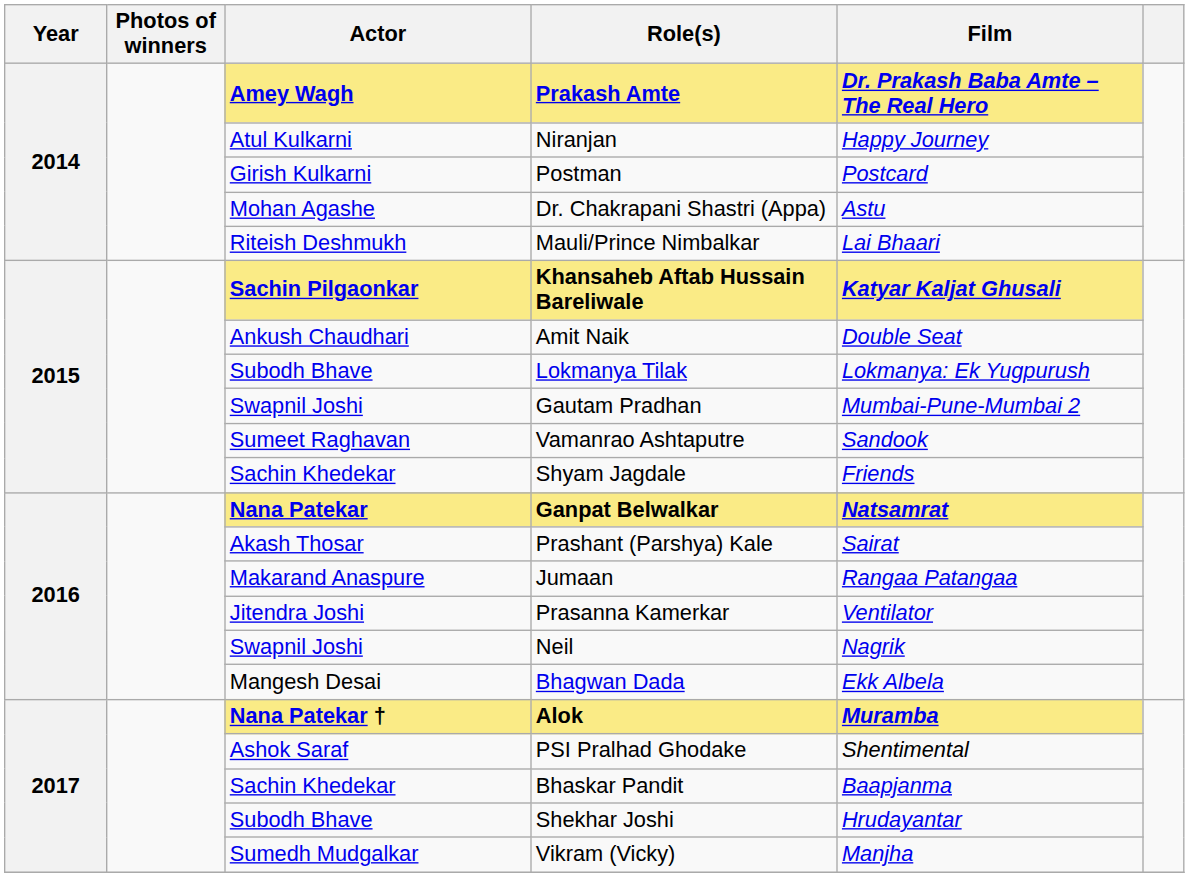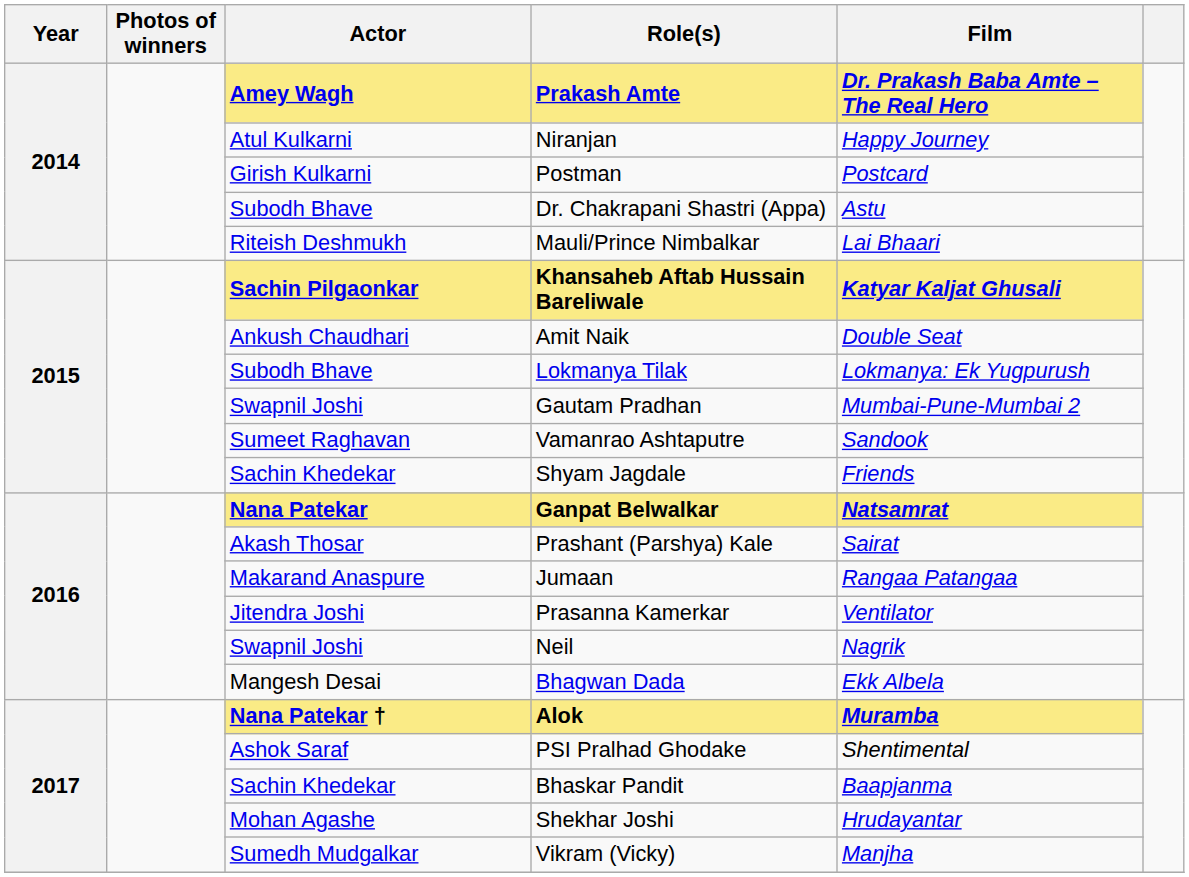 <table class="wikitable sortable" style="text-align:left;">
 <tr>
 <th scope="col" style="width:5%; text-align:center;">Year</th>
 <th scope="col" style="width:3%;text-align:center;">Photos of winners</th>
 <th scope="col" style="width:15%;text-align:center;">Actor</th>
 <th scope="col" style="width:15%;text-align:center;">Role(s)</th>
 <th scope="col" style="width:15%;text-align:center;">Film</th>
 <th scope="col" style="width:2%;" class="unsortable"></th>
 </tr>
 <tr>
 <th scope="row" rowspan=5 style="text-align:center">2014</th>
 <td rowspan=5 style="text-align:center"></td>
 <td style="background:#FAEB86;"><strong><a href='#'>Amey Wagh</a></strong> </td>
 <td style="background:#FAEB86;"><strong> <a href='#'>Prakash Amte</a></strong></td>
 <td style="background:#FAEB86;"><strong><em><a href='#'>Dr. Prakash Baba Amte – The Real Hero</a></em></strong></td>
 <td rowspan=5></td>
 </tr>
 <tr>
 <td><a href='#'>Atul Kulkarni</a></td>
 <td>Niranjan</td>
 <td><em><a href='#'>Happy Journey</a></em></td>
 </tr>
 <tr>
 <td><a href='#'>Girish Kulkarni</a></td>
 <td>Postman</td>
 <td><em><a href='#'>Postcard</a></em></td>
 </tr>
 <tr>
-<td><a href='#'>Mohan Agashe</a></td>
+<td><a href='#'>Subodh Bhave</a></td>
 <td>Dr. Chakrapani Shastri (Appa)</td>
 <td><em><a href='#'>Astu</a></em></td>
 </tr>
 <tr>
 <td><a href='#'>Riteish Deshmukh</a></td>
 <td>Mauli/Prince Nimbalkar</td>
 <td><em><a href='#'>Lai Bhaari</a></em></td>
 </tr>
 <tr>
 <th scope="row" rowspan=6 style="text-align:center">2015</th>
 <td rowspan=6 style="text-align:center"></td>
 <td style="background:#FAEB86;"><strong><a href='#'>Sachin Pilgaonkar</a></strong> </td>
 <td style="background:#FAEB86;"><strong>Khansaheb Aftab Hussain Bareliwale</strong></td>
 <td style="background:#FAEB86;"><strong><em><a href='#'>Katyar Kaljat Ghusali</a></em></strong></td>
 <td rowspan=6></td>
 </tr>
 <tr>
 <td><a href='#'>Ankush Chaudhari</a></td>
 <td>Amit Naik</td>
 <td><em><a href='#'>Double Seat</a></em></td>
 </tr>
 <tr>
 <td><a href='#'>Subodh Bhave</a></td>
 <td><a href='#'>Lokmanya Tilak</a></td>
 <td><em><a href='#'>Lokmanya: Ek Yugpurush</a></em></td>
 </tr>
 <tr>
 <td><a href='#'>Swapnil Joshi</a></td>
 <td>Gautam Pradhan</td>
 <td><em><a href='#'>Mumbai-Pune-Mumbai 2</a></em></td>
 </tr>
 <tr>
 <td><a href='#'>Sumeet Raghavan</a></td>
 <td>Vamanrao Ashtaputre</td>
 <td><em><a href='#'>Sandook</a></em></td>
 </tr>
 <tr>
 <td><a href='#'>Sachin Khedekar</a></td>
 <td>Shyam Jagdale</td>
 <td><em><a href='#'>Friends</a></em></td>
 </tr>
 <tr>
 <th scope="row" rowspan=6 style="text-align:center">2016</th>
 <td rowspan=6 style="text-align:center"></td>
 <td style="background:#FAEB86;"><strong><a href='#'>Nana Patekar</a></strong> </td>
 <td style="background:#FAEB86;"><strong>Ganpat Belwalkar</strong></td>
 <td style="background:#FAEB86;"><strong><em><a href='#'>Natsamrat</a></em></strong></td>
 <td rowspan=6></td>
 </tr>
 <tr>
 <td><a href='#'>Akash Thosar</a></td>
 <td>Prashant (Parshya) Kale</td>
 <td><em><a href='#'>Sairat</a></em></td>
 </tr>
 <tr>
 <td><a href='#'>Makarand Anaspure</a></td>
 <td>Jumaan</td>
 <td><em><a href='#'>Rangaa Patangaa</a></em></td>
 </tr>
 <tr>
 <td><a href='#'>Jitendra Joshi</a></td>
 <td>Prasanna Kamerkar</td>
 <td><em><a href='#'>Ventilator</a></em></td>
 </tr>
 <tr>
 <td><a href='#'>Swapnil Joshi</a></td>
 <td>Neil</td>
 <td><em><a href='#'>Nagrik</a></em></td>
 </tr>
 <tr>
 <td>Mangesh Desai</td>
 <td><a href='#'>Bhagwan Dada</a></td>
 <td><em><a href='#'>Ekk Albela</a></em></td>
 </tr>
 <tr>
 <th scope="row" rowspan=5 style="text-align:center">2017</th>
 <td rowspan=5 style="text-align:center"></td>
 <td style="background:#FAEB86;"><strong><a href='#'>Nana Patekar</a> †</strong></td>
 <td style="background:#FAEB86;"><strong>Alok</strong></td>
 <td style="background:#FAEB86;"><strong><em><a href='#'>Muramba</a></em></strong></td>
 <td rowspan=5></td>
 </tr>
 <tr>
 <td><a href='#'>Ashok Saraf</a></td>
 <td>PSI Pralhad Ghodake</td>
 <td><em>Shentimental</em></td>
 </tr>
 <tr>
 <td><a href='#'>Sachin Khedekar</a></td>
 <td>Bhaskar Pandit</td>
 <td><em><a href='#'>Baapjanma</a></em></td>
 </tr>
 <tr>
-<td><a href='#'>Subodh Bhave</a></td>
+<td><a href='#'>Mohan Agashe</a></td>
 <td>Shekhar Joshi</td>
 <td><em><a href='#'>Hrudayantar</a></em></td>
 </tr>
 <tr>
 <td><a href='#'>Sumedh Mudgalkar</a></td>
 <td>Vikram (Vicky)</td>
 <td><em><a href='#'>Manjha</a></em></td>
 </tr>
 <tr>
 </tr>
 </table>
